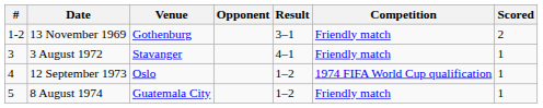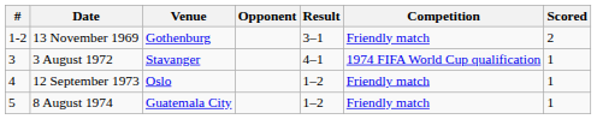 <table class="wikitable">
 <tr>
 <th>#</th>
 <th>Date</th>
 <th>Venue</th>
 <th>Opponent</th>
 <th>Result</th>
 <th>Competition</th>
 <th>Scored</th>
 </tr>
 <tr>
 <td>1-2</td>
 <td>13 November 1969</td>
 <td><a href='#'>Gothenburg</a></td>
 <td></td>
 <td>3–1</td>
 <td><a href='#'>Friendly match</a></td>
 <td>2</td>
 </tr>
 <tr>
 <td>3</td>
 <td>3 August 1972</td>
 <td><a href='#'>Stavanger</a></td>
 <td></td>
 <td>4–1</td>
-<td><a href='#'>Friendly match</a></td>
+<td><a href='#'>1974 FIFA World Cup qualification</a></td>
 <td>1</td>
 </tr>
 <tr>
 <td>4</td>
 <td>12 September 1973</td>
 <td><a href='#'>Oslo</a></td>
 <td></td>
 <td>1–2</td>
-<td><a href='#'>1974 FIFA World Cup qualification</a></td>
+<td><a href='#'>Friendly match</a></td>
 <td>1</td>
 </tr>
 <tr>
 <td>5</td>
 <td>8 August 1974</td>
 <td><a href='#'>Guatemala City</a></td>
 <td></td>
 <td>1–2</td>
 <td><a href='#'>Friendly match</a></td>
 <td>1</td>
 </tr>
 </table>
